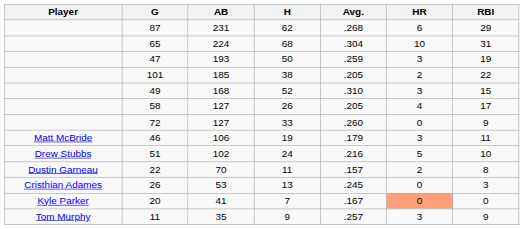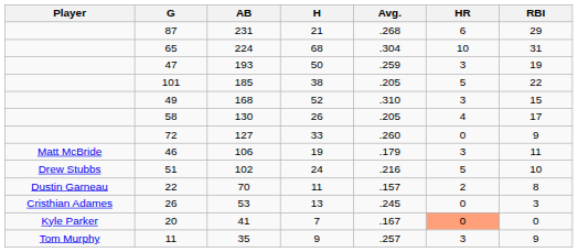 <table class="wikitable sortable">
 <tr>
 <th bgcolor="#DDDDFF" width="16%">Player</th>
 <th bgcolor="#DDDDFF" width="9%">G</th>
 <th bgcolor="#DDDDFF" width="9%">AB</th>
 <th bgcolor="#DDDDFF" width="9%">H</th>
 <th bgcolor="#DDDDFF" width="9%">Avg.</th>
 <th bgcolor="#DDDDFF" width="9%">HR</th>
 <th bgcolor="#DDDDFF" width="9%">RBI</th>
 </tr>
 <tr align="center">
 <td></td>
 <td>87</td>
 <td>231</td>
-<td>62</td>
+<td>21</td>
 <td>.268</td>
 <td>6</td>
 <td>29</td>
 </tr>
 <tr align="center">
 <td></td>
 <td>65</td>
 <td>224</td>
 <td>68</td>
 <td>.304</td>
 <td>10</td>
 <td>31</td>
 </tr>
 <tr align="center">
 <td></td>
 <td>47</td>
 <td>193</td>
 <td>50</td>
 <td>.259</td>
 <td>3</td>
 <td>19</td>
 </tr>
 <tr align="center">
 <td></td>
 <td>101</td>
 <td>185</td>
 <td>38</td>
 <td>.205</td>
-<td>2</td>
+<td>5</td>
 <td>22</td>
 </tr>
 <tr align="center">
 <td></td>
 <td>49</td>
 <td>168</td>
 <td>52</td>
 <td>.310</td>
 <td>3</td>
 <td>15</td>
 </tr>
 <tr align="center">
 <td></td>
 <td>58</td>
-<td>127</td>
+<td>130</td>
 <td>26</td>
 <td>.205</td>
 <td>4</td>
 <td>17</td>
 </tr>
 <tr align="center">
 <td></td>
 <td>72</td>
 <td>127</td>
 <td>33</td>
 <td>.260</td>
 <td>0</td>
 <td>9</td>
 </tr>
 <tr align="center">
 <td><a href='#'>Matt McBride</a></td>
 <td>46</td>
 <td>106</td>
 <td>19</td>
 <td>.179</td>
 <td>3</td>
 <td>11</td>
 </tr>
 <tr align=center>
 <td><a href='#'>Drew Stubbs</a></td>
 <td>51</td>
 <td>102</td>
 <td>24</td>
 <td>.216</td>
 <td>5</td>
 <td>10</td>
 </tr>
 <tr align=center>
 <td><a href='#'>Dustin Garneau</a></td>
 <td>22</td>
 <td>70</td>
 <td>11</td>
 <td>.157</td>
 <td>2</td>
 <td>8</td>
 </tr>
 <tr align=center>
 <td><a href='#'>Cristhian Adames</a></td>
 <td>26</td>
 <td>53</td>
 <td>13</td>
 <td>.245</td>
 <td>0</td>
 <td>3</td>
 </tr>
 <tr align=center>
 <td><a href='#'>Kyle Parker</a></td>
 <td>20</td>
 <td>41</td>
 <td>7</td>
 <td>.167</td>
 <td style="background: lightsalmon;">0</td>
 <td>0</td>
 </tr>
 <tr align=center>
 <td><a href='#'>Tom Murphy</a></td>
 <td>11</td>
 <td>35</td>
 <td>9</td>
 <td>.257</td>
 <td>3</td>
 <td>9</td>
 </tr>
 </table>
